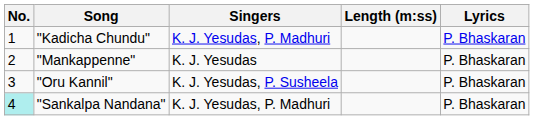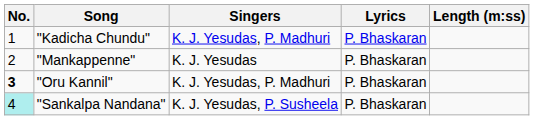 <table class="wikitable" style="font-size:95%;">
 <tr>
 <th>No.</th>
 <th>Song</th>
 <th>Singers</th>
+<th>Lyrics</th>
 <th>Length (m:ss)</th>
-<th>Lyrics</th>
 </tr>
 <tr>
 <td>1</td>
 <td>"Kadicha Chundu"</td>
 <td><a href='#'>K. J. Yesudas</a>, <a href='#'>P. Madhuri</a></td>
+<td><a href='#'>P. Bhaskaran</a></td>
 <td></td>
-<td><a href='#'>P. Bhaskaran</a></td>
 </tr>
 <tr>
 <td>2</td>
 <td>"Mankappenne"</td>
 <td>K. J. Yesudas</td>
+<td>P. Bhaskaran</td>
 <td></td>
-<td>P. Bhaskaran</td>
 </tr>
 <tr>
-<td>3</td>
+<td><strong>3</strong></td>
 <td>"Oru Kannil"</td>
-<td>K. J. Yesudas, <a href='#'>P. Susheela</a></td>
+<td>K. J. Yesudas, P. Madhuri</td>
+<td>P. Bhaskaran</td>
 <td></td>
-<td>P. Bhaskaran</td>
 </tr>
 <tr>
 <td style="background: paleturquoise;">4</td>
 <td>"Sankalpa Nandana"</td>
-<td>K. J. Yesudas, P. Madhuri</td>
+<td>K. J. Yesudas, <a href='#'>P. Susheela</a></td>
+<td>P. Bhaskaran</td>
 <td></td>
-<td>P. Bhaskaran</td>
 </tr>
 </table>
